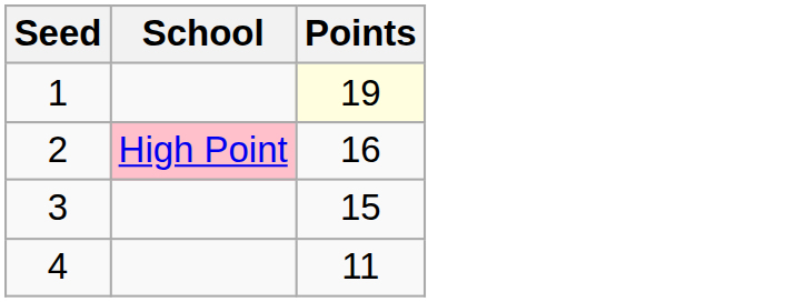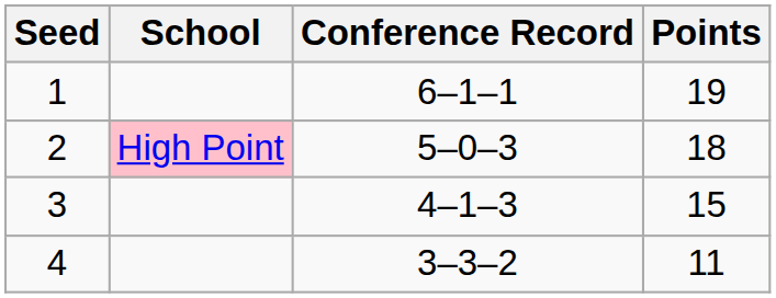 <table class="wikitable" style="text-align:center">
 <tr>
 <th>Seed</th>
 <th>School</th>
+<th>Conference Record</th>
 <th>Points</th>
 </tr>
 <tr>
 <td>1</td>
 <td></td>
-<td style="background: lightyellow;">19</td>
+<td>6–1–1</td>
+<td>19</td>
 </tr>
 <tr>
 <td>2</td>
 <td style="background: pink;"><a href='#'>High Point</a></td>
-<td>16</td>
+<td>5–0–3</td>
+<td>18</td>
 </tr>
 <tr>
 <td>3</td>
 <td></td>
+<td>4–1–3</td>
 <td>15</td>
 </tr>
 <tr>
 <td>4</td>
 <td></td>
+<td>3–3–2</td>
 <td>11</td>
 </tr>
 </table>
